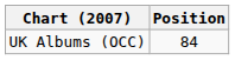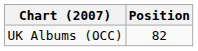 <table class="wikitable">
 <tr>
 <th>Chart (2007)</th>
 <th>Position</th>
 </tr>
 <tr>
 <td>UK Albums (OCC)</td>
-<td style="text-align:center;">84</td>
+<td style="text-align:center;">82</td>
 </tr>
 </table>
